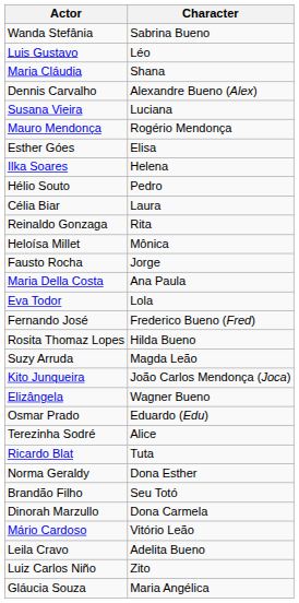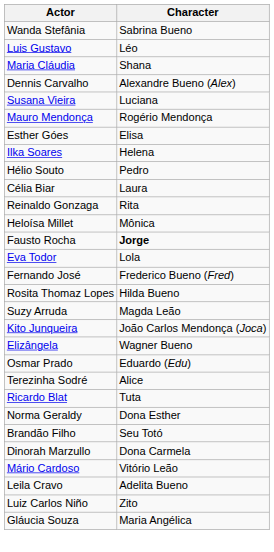 <table class="wikitable sortable">
 <tr style="background:#ccc;">
 <th>Actor </th>
 <th>Character </th>
 </tr>
 <tr>
 <td>Wanda Stefânia</td>
 <td>Sabrina Bueno</td>
 </tr>
 <tr>
 <td><a href='#'>Luis Gustavo</a></td>
 <td>Léo</td>
 </tr>
 <tr>
 <td><a href='#'>Maria Cláudia</a></td>
 <td>Shana</td>
 </tr>
 <tr>
 <td>Dennis Carvalho</td>
 <td>Alexandre Bueno (<em>Alex</em>)</td>
 </tr>
 <tr>
 <td><a href='#'>Susana Vieira</a></td>
 <td>Luciana</td>
 </tr>
 <tr>
 <td><a href='#'>Mauro Mendonça</a></td>
 <td>Rogério Mendonça</td>
 </tr>
 <tr>
 <td>Esther Góes</td>
 <td>Elisa</td>
 </tr>
 <tr>
 <td><a href='#'>Ilka Soares</a></td>
 <td>Helena</td>
 </tr>
 <tr>
 <td>Hélio Souto</td>
 <td>Pedro</td>
 </tr>
 <tr>
 <td>Célia Biar</td>
 <td>Laura</td>
 </tr>
 <tr>
 <td>Reinaldo Gonzaga</td>
 <td>Rita</td>
 </tr>
 <tr>
 <td>Heloísa Millet</td>
 <td>Mônica</td>
 </tr>
 <tr>
 <td>Fausto Rocha</td>
-<td>Jorge</td>
-</tr>
-<tr>
-<td><a href='#'>Maria Della Costa</a></td>
-<td>Ana Paula</td>
+<td><strong>Jorge</strong></td>
 </tr>
 <tr>
 <td><a href='#'>Eva Todor</a></td>
 <td>Lola</td>
 </tr>
 <tr>
 <td>Fernando José</td>
 <td>Frederico Bueno (<em>Fred</em>)</td>
 </tr>
 <tr>
 <td>Rosita Thomaz Lopes</td>
 <td>Hilda Bueno</td>
 </tr>
 <tr>
 <td>Suzy Arruda</td>
 <td>Magda Leão</td>
 </tr>
 <tr>
 <td><a href='#'>Kito Junqueira</a></td>
 <td>João Carlos Mendonça (<em>Joca</em>)</td>
 </tr>
 <tr>
 <td><a href='#'>Elizângela</a></td>
 <td>Wagner Bueno</td>
 </tr>
 <tr>
 <td>Osmar Prado</td>
 <td>Eduardo (<em>Edu</em>)</td>
 </tr>
 <tr>
 <td>Terezinha Sodré</td>
 <td>Alice</td>
 </tr>
 <tr>
 <td><a href='#'>Ricardo Blat</a></td>
 <td>Tuta</td>
 </tr>
 <tr>
 <td>Norma Geraldy</td>
 <td>Dona Esther</td>
 </tr>
 <tr>
 <td>Brandão Filho</td>
 <td>Seu Totó</td>
 </tr>
 <tr>
 <td>Dinorah Marzullo</td>
 <td>Dona Carmela</td>
 </tr>
 <tr>
 <td><a href='#'>Mário Cardoso</a></td>
 <td>Vitório Leão</td>
 </tr>
 <tr>
 <td>Leila Cravo</td>
 <td>Adelita Bueno</td>
 </tr>
 <tr>
 <td>Luiz Carlos Niño</td>
 <td>Zito</td>
 </tr>
 <tr>
 <td>Gláucia Souza</td>
 <td>Maria Angélica</td>
 </tr>
 </table>
